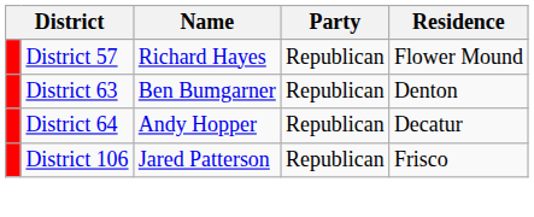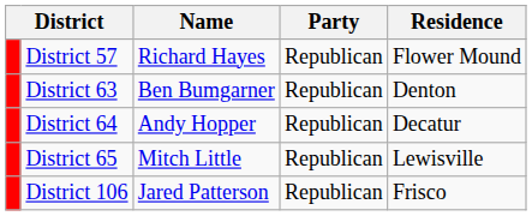 <table class="wikitable">
 <tr>
 <th colspan="2">District</th>
 <th>Name</th>
 <th>Party</th>
 <th>Residence</th>
 </tr>
 <tr>
 <td bgcolor=red> </td>
 <td><a href='#'>District 57</a></td>
 <td><a href='#'>Richard Hayes</a></td>
 <td>Republican</td>
 <td>Flower Mound</td>
 </tr>
 <tr>
 <td bgcolor=red> </td>
 <td><a href='#'>District 63</a></td>
 <td><a href='#'>Ben Bumgarner</a></td>
 <td>Republican</td>
 <td>Denton</td>
 </tr>
 <tr>
 <td bgcolor=red> </td>
 <td><a href='#'>District 64</a></td>
 <td><a href='#'>Andy Hopper</a></td>
 <td>Republican</td>
 <td>Decatur</td>
 </tr>
 <tr>
 <td bgcolor=red> </td>
+<td><a href='#'>District 65</a></td>
+<td><a href='#'>Mitch Little</a></td>
+<td>Republican</td>
+<td>Lewisville</td>
+</tr>
+<tr>
+<td bgcolor=red> </td>
 <td><a href='#'>District 106</a></td>
 <td><a href='#'>Jared Patterson</a></td>
 <td>Republican</td>
 <td>Frisco</td>
 </tr>
 </table>
